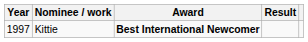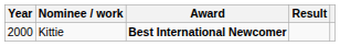 <table class="wikitable">
 <tr>
 <th>Year</th>
 <th>Nominee / work</th>
 <th>Award</th>
 <th>Result</th>
 <th></th>
 </tr>
 <tr>
-<td>1997</td>
+<td>2000</td>
 <td>Kittie</td>
 <td><strong>Best International Newcomer</strong></td>
 <td></td>
 <td></td>
 </tr>
 </table>
